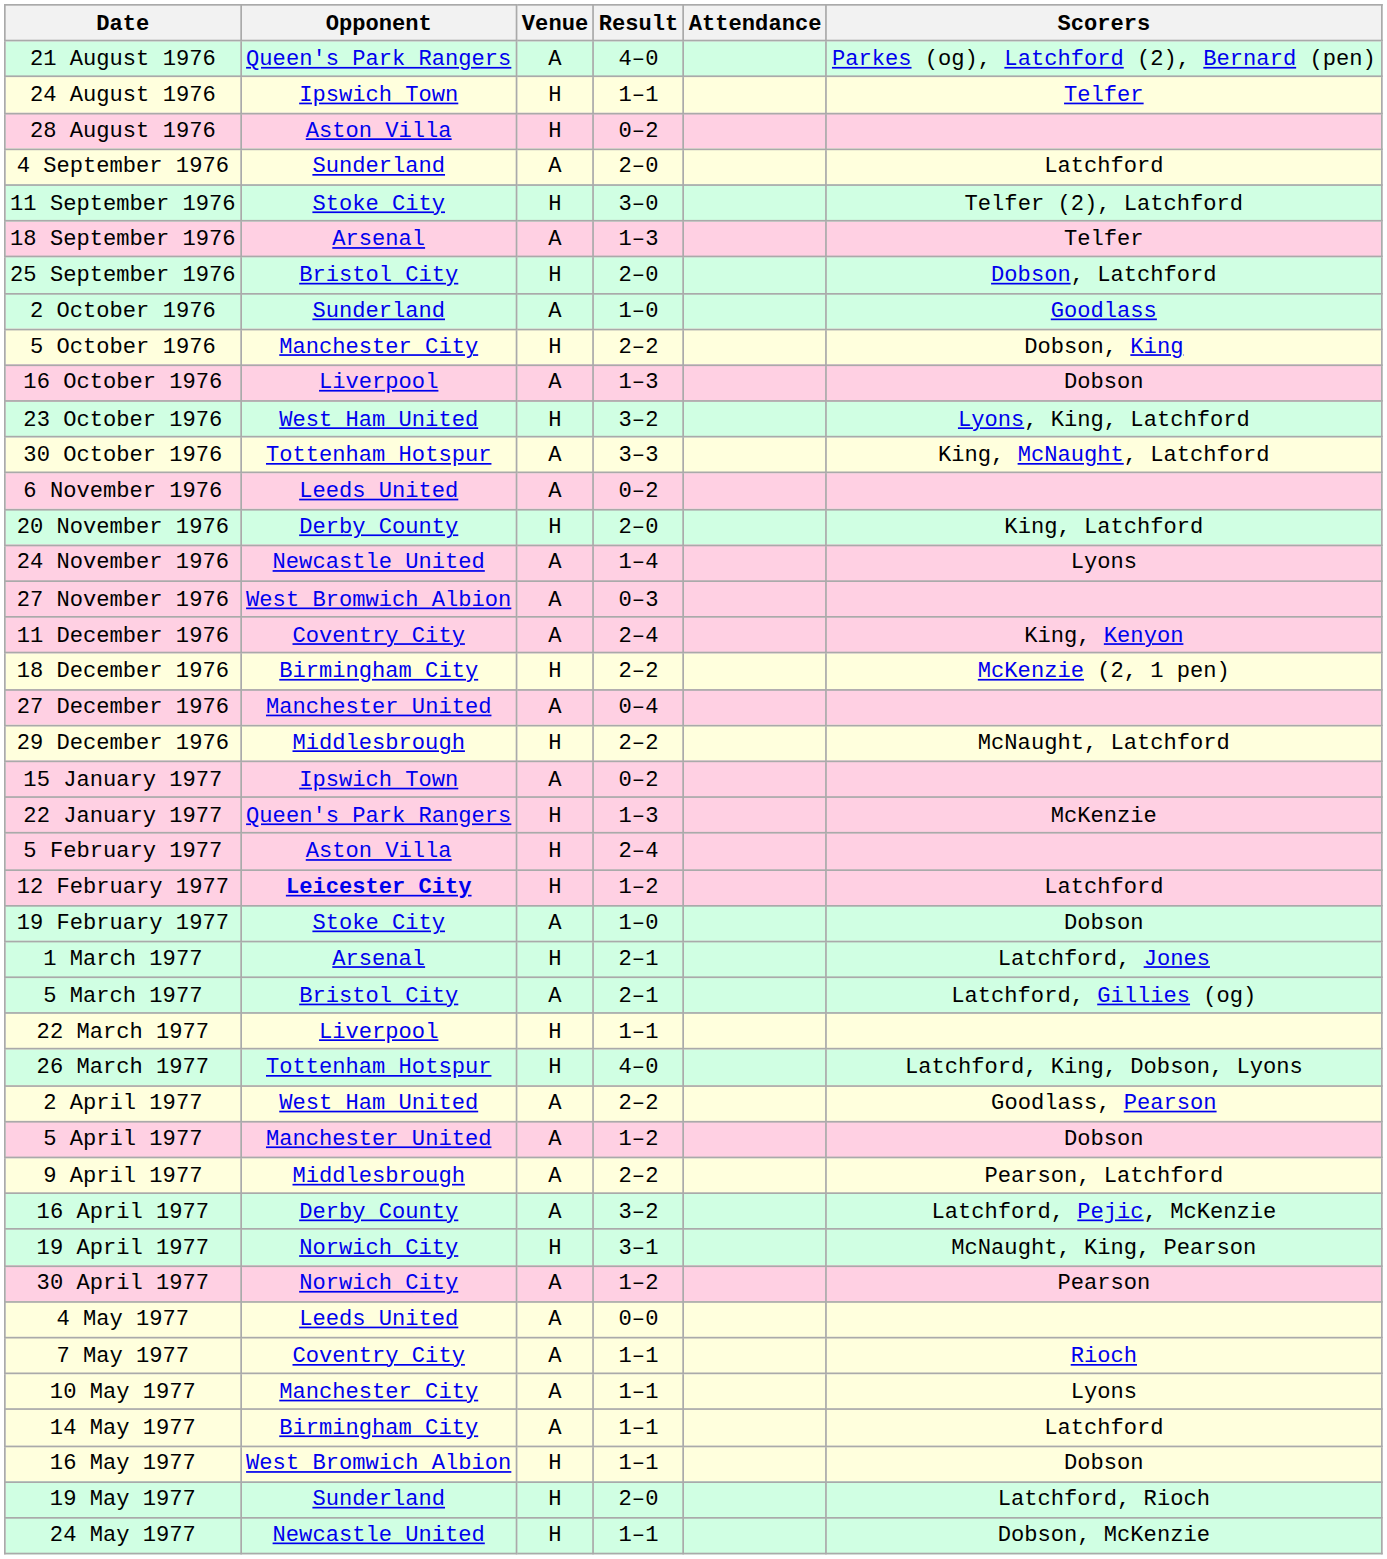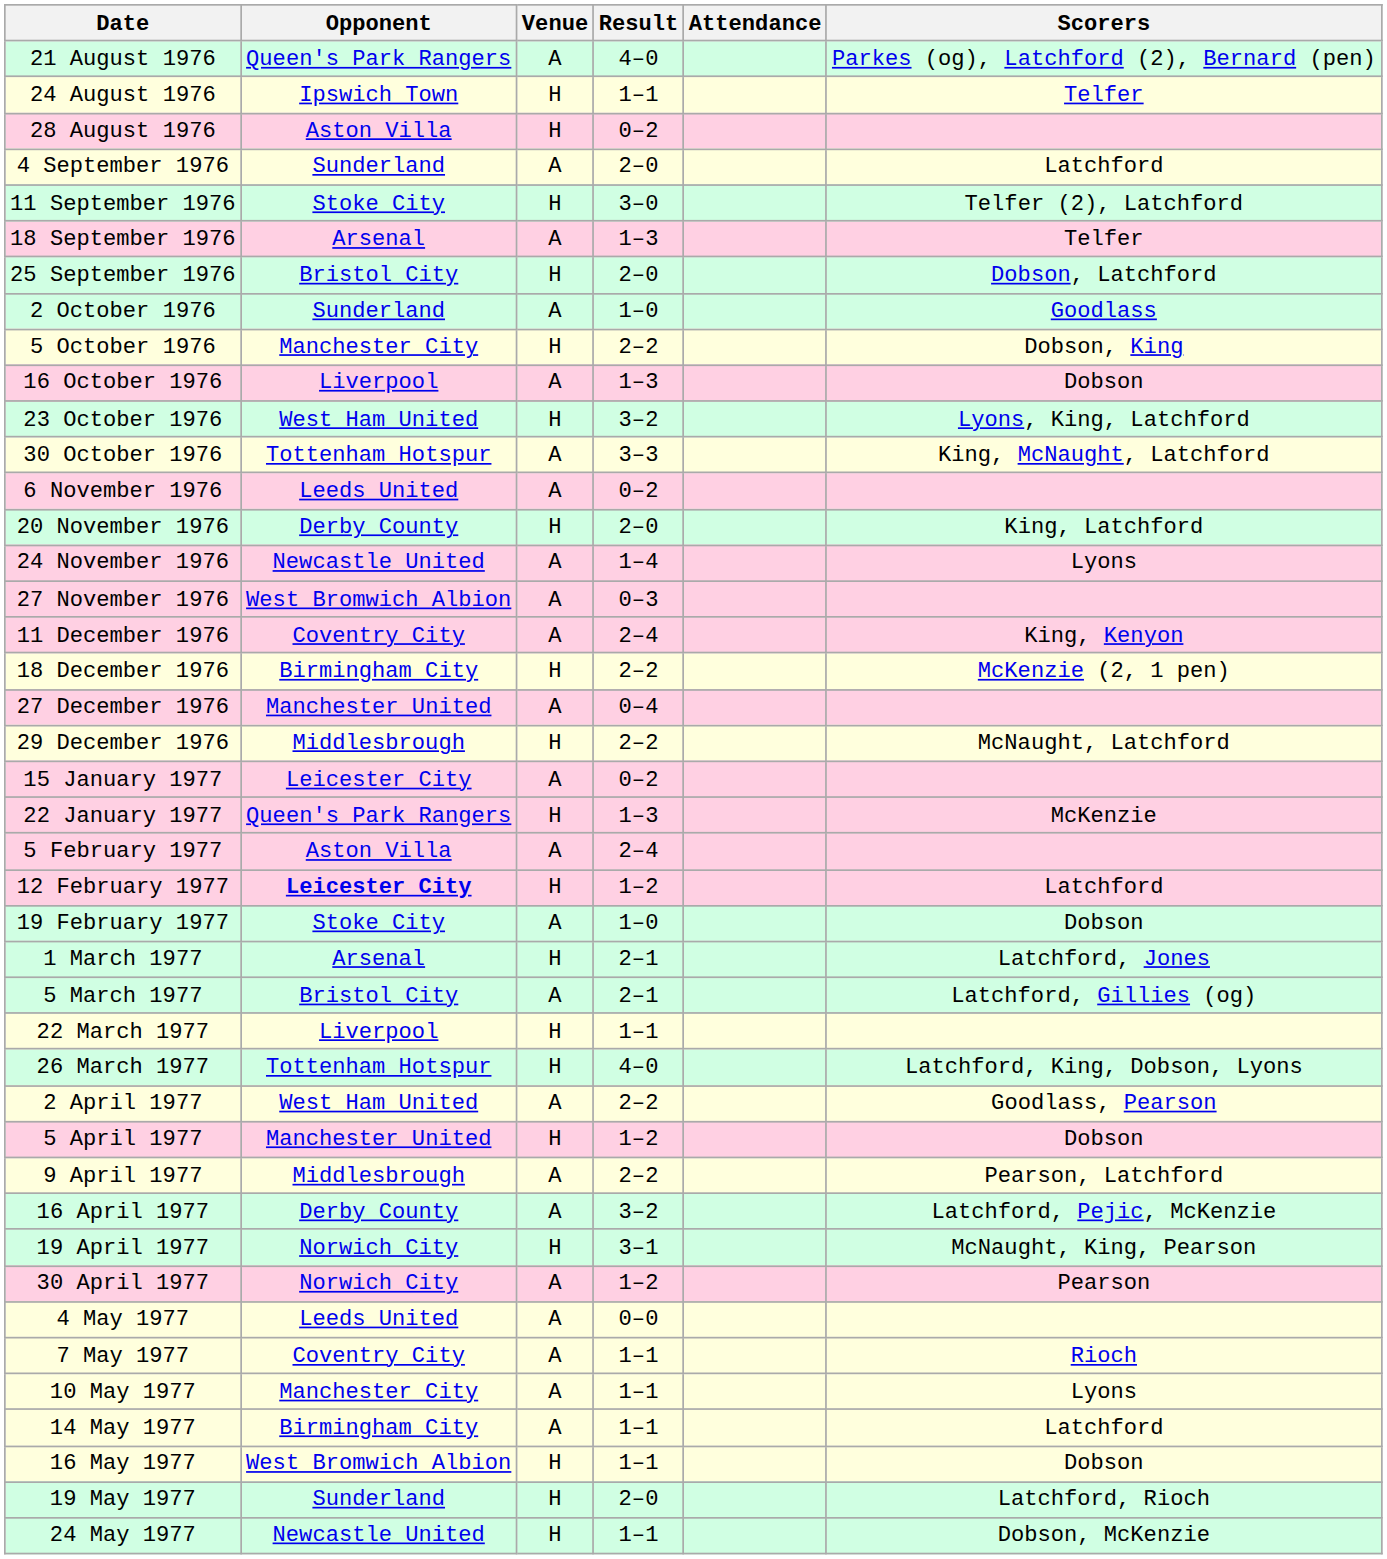 <table class="wikitable sortable" style="font-size:100%; text-align:center">
 <tr>
 <th>Date</th>
 <th>Opponent</th>
 <th>Venue</th>
 <th>Result</th>
 <th>Attendance</th>
 <th>Scorers</th>
 </tr>
 <tr style="background-color: #d0ffe3;">
 <td>21 August 1976</td>
 <td><a href='#'>Queen's Park Rangers</a></td>
 <td>A</td>
 <td>4–0</td>
 <td></td>
 <td><a href='#'>Parkes</a> (og), <a href='#'>Latchford</a> (2), <a href='#'>Bernard</a> (pen)</td>
 </tr>
 <tr style="background-color: #ffffdd;">
 <td>24 August 1976</td>
 <td><a href='#'>Ipswich Town</a></td>
 <td>H</td>
 <td>1–1</td>
 <td></td>
 <td><a href='#'>Telfer</a></td>
 </tr>
 <tr style="background-color: #ffd0e3;">
 <td>28 August 1976</td>
 <td><a href='#'>Aston Villa</a></td>
 <td>H</td>
 <td>0–2</td>
 <td></td>
 <td></td>
 </tr>
 <tr style="background-color: #ffffdd;">
 <td>4 September 1976</td>
 <td><a href='#'>Sunderland</a></td>
 <td>A</td>
 <td>2–0</td>
 <td></td>
 <td>Latchford</td>
 </tr>
 <tr style="background-color: #d0ffe3;">
 <td>11 September 1976</td>
 <td><a href='#'>Stoke City</a></td>
 <td>H</td>
 <td>3–0</td>
 <td></td>
 <td>Telfer (2), Latchford</td>
 </tr>
 <tr style="background-color: #ffd0e3;">
 <td>18 September 1976</td>
 <td><a href='#'>Arsenal</a></td>
 <td>A</td>
 <td>1–3</td>
 <td></td>
 <td>Telfer</td>
 </tr>
 <tr style="background-color: #d0ffe3;">
 <td>25 September 1976</td>
 <td><a href='#'>Bristol City</a></td>
 <td>H</td>
 <td>2–0</td>
 <td></td>
 <td><a href='#'>Dobson</a>, Latchford</td>
 </tr>
 <tr style="background-color: #d0ffe3;">
 <td>2 October 1976</td>
 <td><a href='#'>Sunderland</a></td>
 <td>A</td>
 <td>1–0</td>
 <td></td>
 <td><a href='#'>Goodlass</a></td>
 </tr>
 <tr style="background-color: #ffffdd;">
 <td>5 October 1976</td>
 <td><a href='#'>Manchester City</a></td>
 <td>H</td>
 <td>2–2</td>
 <td></td>
 <td>Dobson, <a href='#'>King</a></td>
 </tr>
 <tr style="background-color: #ffd0e3;">
 <td>16 October 1976</td>
 <td><a href='#'>Liverpool</a></td>
 <td>A</td>
 <td>1–3</td>
 <td></td>
 <td>Dobson</td>
 </tr>
 <tr style="background-color: #d0ffe3;">
 <td>23 October 1976</td>
 <td><a href='#'>West Ham United</a></td>
 <td>H</td>
 <td>3–2</td>
 <td></td>
 <td><a href='#'>Lyons</a>, King, Latchford</td>
 </tr>
 <tr style="background-color: #ffffdd;">
 <td>30 October 1976</td>
 <td><a href='#'>Tottenham Hotspur</a></td>
 <td>A</td>
 <td>3–3</td>
 <td></td>
 <td>King, <a href='#'>McNaught</a>, Latchford</td>
 </tr>
 <tr style="background-color: #ffd0e3;">
 <td>6 November 1976</td>
 <td><a href='#'>Leeds United</a></td>
 <td>A</td>
 <td>0–2</td>
 <td></td>
 <td></td>
 </tr>
 <tr style="background-color: #d0ffe3;">
 <td>20 November 1976</td>
 <td><a href='#'>Derby County</a></td>
 <td>H</td>
 <td>2–0</td>
 <td></td>
 <td>King, Latchford</td>
 </tr>
 <tr style="background-color: #ffd0e3;">
 <td>24 November 1976</td>
 <td><a href='#'>Newcastle United</a></td>
 <td>A</td>
 <td>1–4</td>
 <td></td>
 <td>Lyons</td>
 </tr>
 <tr style="background-color: #ffd0e3;">
 <td>27 November 1976</td>
 <td><a href='#'>West Bromwich Albion</a></td>
 <td>A</td>
 <td>0–3</td>
 <td></td>
 <td></td>
 </tr>
 <tr style="background-color: #ffd0e3;">
 <td>11 December 1976</td>
 <td><a href='#'>Coventry City</a></td>
 <td>A</td>
 <td>2–4</td>
 <td></td>
 <td>King, <a href='#'>Kenyon</a></td>
 </tr>
 <tr style="background-color: #ffffdd;">
 <td>18 December 1976</td>
 <td><a href='#'>Birmingham City</a></td>
 <td>H</td>
 <td>2–2</td>
 <td></td>
 <td><a href='#'>McKenzie</a> (2, 1 pen)</td>
 </tr>
 <tr style="background-color: #ffd0e3;">
 <td>27 December 1976</td>
 <td><a href='#'>Manchester United</a></td>
 <td>A</td>
 <td>0–4</td>
 <td></td>
 <td></td>
 </tr>
 <tr style="background-color: #ffffdd;">
 <td>29 December 1976</td>
 <td><a href='#'>Middlesbrough</a></td>
 <td>H</td>
 <td>2–2</td>
 <td></td>
 <td>McNaught, Latchford</td>
 </tr>
 <tr style="background-color: #ffd0e3;">
 <td>15 January 1977</td>
-<td><a href='#'>Ipswich Town</a></td>
+<td><a href='#'>Leicester City</a></td>
 <td>A</td>
 <td>0–2</td>
 <td></td>
 <td></td>
 </tr>
 <tr style="background-color: #ffd0e3;">
 <td>22 January 1977</td>
 <td><a href='#'>Queen's Park Rangers</a></td>
 <td>H</td>
 <td>1–3</td>
 <td></td>
 <td>McKenzie</td>
 </tr>
 <tr style="background-color: #ffd0e3;">
 <td>5 February 1977</td>
 <td><a href='#'>Aston Villa</a></td>
-<td>H</td>
+<td>A</td>
 <td>2–4</td>
 <td></td>
 <td></td>
 </tr>
 <tr style="background-color: #ffd0e3;">
 <td>12 February 1977</td>
 <td><strong><a href='#'>Leicester City</a></strong></td>
 <td>H</td>
 <td>1–2</td>
 <td></td>
 <td>Latchford</td>
 </tr>
 <tr style="background-color: #d0ffe3;">
 <td>19 February 1977</td>
 <td><a href='#'>Stoke City</a></td>
 <td>A</td>
 <td>1–0</td>
 <td></td>
 <td>Dobson</td>
 </tr>
 <tr style="background-color: #d0ffe3;">
 <td>1 March 1977</td>
 <td><a href='#'>Arsenal</a></td>
 <td>H</td>
 <td>2–1</td>
 <td></td>
 <td>Latchford, <a href='#'>Jones</a></td>
 </tr>
 <tr style="background-color: #d0ffe3;">
 <td>5 March 1977</td>
 <td><a href='#'>Bristol City</a></td>
 <td>A</td>
 <td>2–1</td>
 <td></td>
 <td>Latchford, <a href='#'>Gillies</a> (og)</td>
 </tr>
 <tr style="background-color: #ffffdd;">
 <td>22 March 1977</td>
 <td><a href='#'>Liverpool</a></td>
 <td>H</td>
 <td>1–1</td>
 <td></td>
 <td></td>
 </tr>
 <tr style="background-color: #d0ffe3;">
 <td>26 March 1977</td>
 <td><a href='#'>Tottenham Hotspur</a></td>
 <td>H</td>
 <td>4–0</td>
 <td></td>
 <td>Latchford, King, Dobson, Lyons</td>
 </tr>
 <tr style="background-color: #ffffdd;">
 <td>2 April 1977</td>
 <td><a href='#'>West Ham United</a></td>
 <td>A</td>
 <td>2–2</td>
 <td></td>
 <td>Goodlass, <a href='#'>Pearson</a></td>
 </tr>
 <tr style="background-color: #ffd0e3;">
 <td>5 April 1977</td>
 <td><a href='#'>Manchester United</a></td>
-<td>A</td>
+<td>H</td>
 <td>1–2</td>
 <td></td>
 <td>Dobson</td>
 </tr>
 <tr style="background-color: #ffffdd;">
 <td>9 April 1977</td>
 <td><a href='#'>Middlesbrough</a></td>
 <td>A</td>
 <td>2–2</td>
 <td></td>
 <td>Pearson, Latchford</td>
 </tr>
 <tr style="background-color: #d0ffe3;">
 <td>16 April 1977</td>
 <td><a href='#'>Derby County</a></td>
 <td>A</td>
 <td>3–2</td>
 <td></td>
 <td>Latchford, <a href='#'>Pejic</a>, McKenzie</td>
 </tr>
 <tr style="background-color: #d0ffe3;">
 <td>19 April 1977</td>
 <td><a href='#'>Norwich City</a></td>
 <td>H</td>
 <td>3–1</td>
 <td></td>
 <td>McNaught, King, Pearson</td>
 </tr>
 <tr style="background-color: #ffd0e3;">
 <td>30 April 1977</td>
 <td><a href='#'>Norwich City</a></td>
 <td>A</td>
 <td>1–2</td>
 <td></td>
 <td>Pearson</td>
 </tr>
 <tr style="background-color: #ffffdd;">
 <td>4 May 1977</td>
 <td><a href='#'>Leeds United</a></td>
 <td>A</td>
 <td>0–0</td>
 <td></td>
 <td></td>
 </tr>
 <tr style="background-color: #ffffdd;">
 <td>7 May 1977</td>
 <td><a href='#'>Coventry City</a></td>
 <td>A</td>
 <td>1–1</td>
 <td></td>
 <td><a href='#'>Rioch</a></td>
 </tr>
 <tr style="background-color: #ffffdd;">
 <td>10 May 1977</td>
 <td><a href='#'>Manchester City</a></td>
 <td>A</td>
 <td>1–1</td>
 <td></td>
 <td>Lyons</td>
 </tr>
 <tr style="background-color: #ffffdd;">
 <td>14 May 1977</td>
 <td><a href='#'>Birmingham City</a></td>
 <td>A</td>
 <td>1–1</td>
 <td></td>
 <td>Latchford</td>
 </tr>
 <tr style="background-color: #ffffdd;">
 <td>16 May 1977</td>
 <td><a href='#'>West Bromwich Albion</a></td>
 <td>H</td>
 <td>1–1</td>
 <td></td>
 <td>Dobson</td>
 </tr>
 <tr style="background-color: #d0ffe3;">
 <td>19 May 1977</td>
 <td><a href='#'>Sunderland</a></td>
 <td>H</td>
 <td>2–0</td>
 <td></td>
 <td>Latchford, Rioch</td>
 </tr>
 <tr style="background-color: #d0ffe3;">
 <td>24 May 1977</td>
 <td><a href='#'>Newcastle United</a></td>
 <td>H</td>
 <td>1–1</td>
 <td></td>
 <td>Dobson, McKenzie</td>
 </tr>
 </table>
